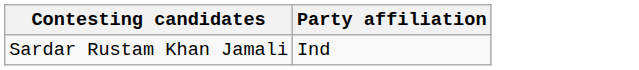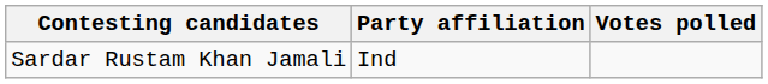 <table class="wikitable sortable">
 <tr>
 <th>Contesting candidates</th>
 <th>Party affiliation</th>
+<th>Votes polled</th>
 </tr>
 <tr>
 <td>Sardar Rustam Khan Jamali</td>
 <td>Ind</td>
+<td></td>
 </tr>
 </table>
